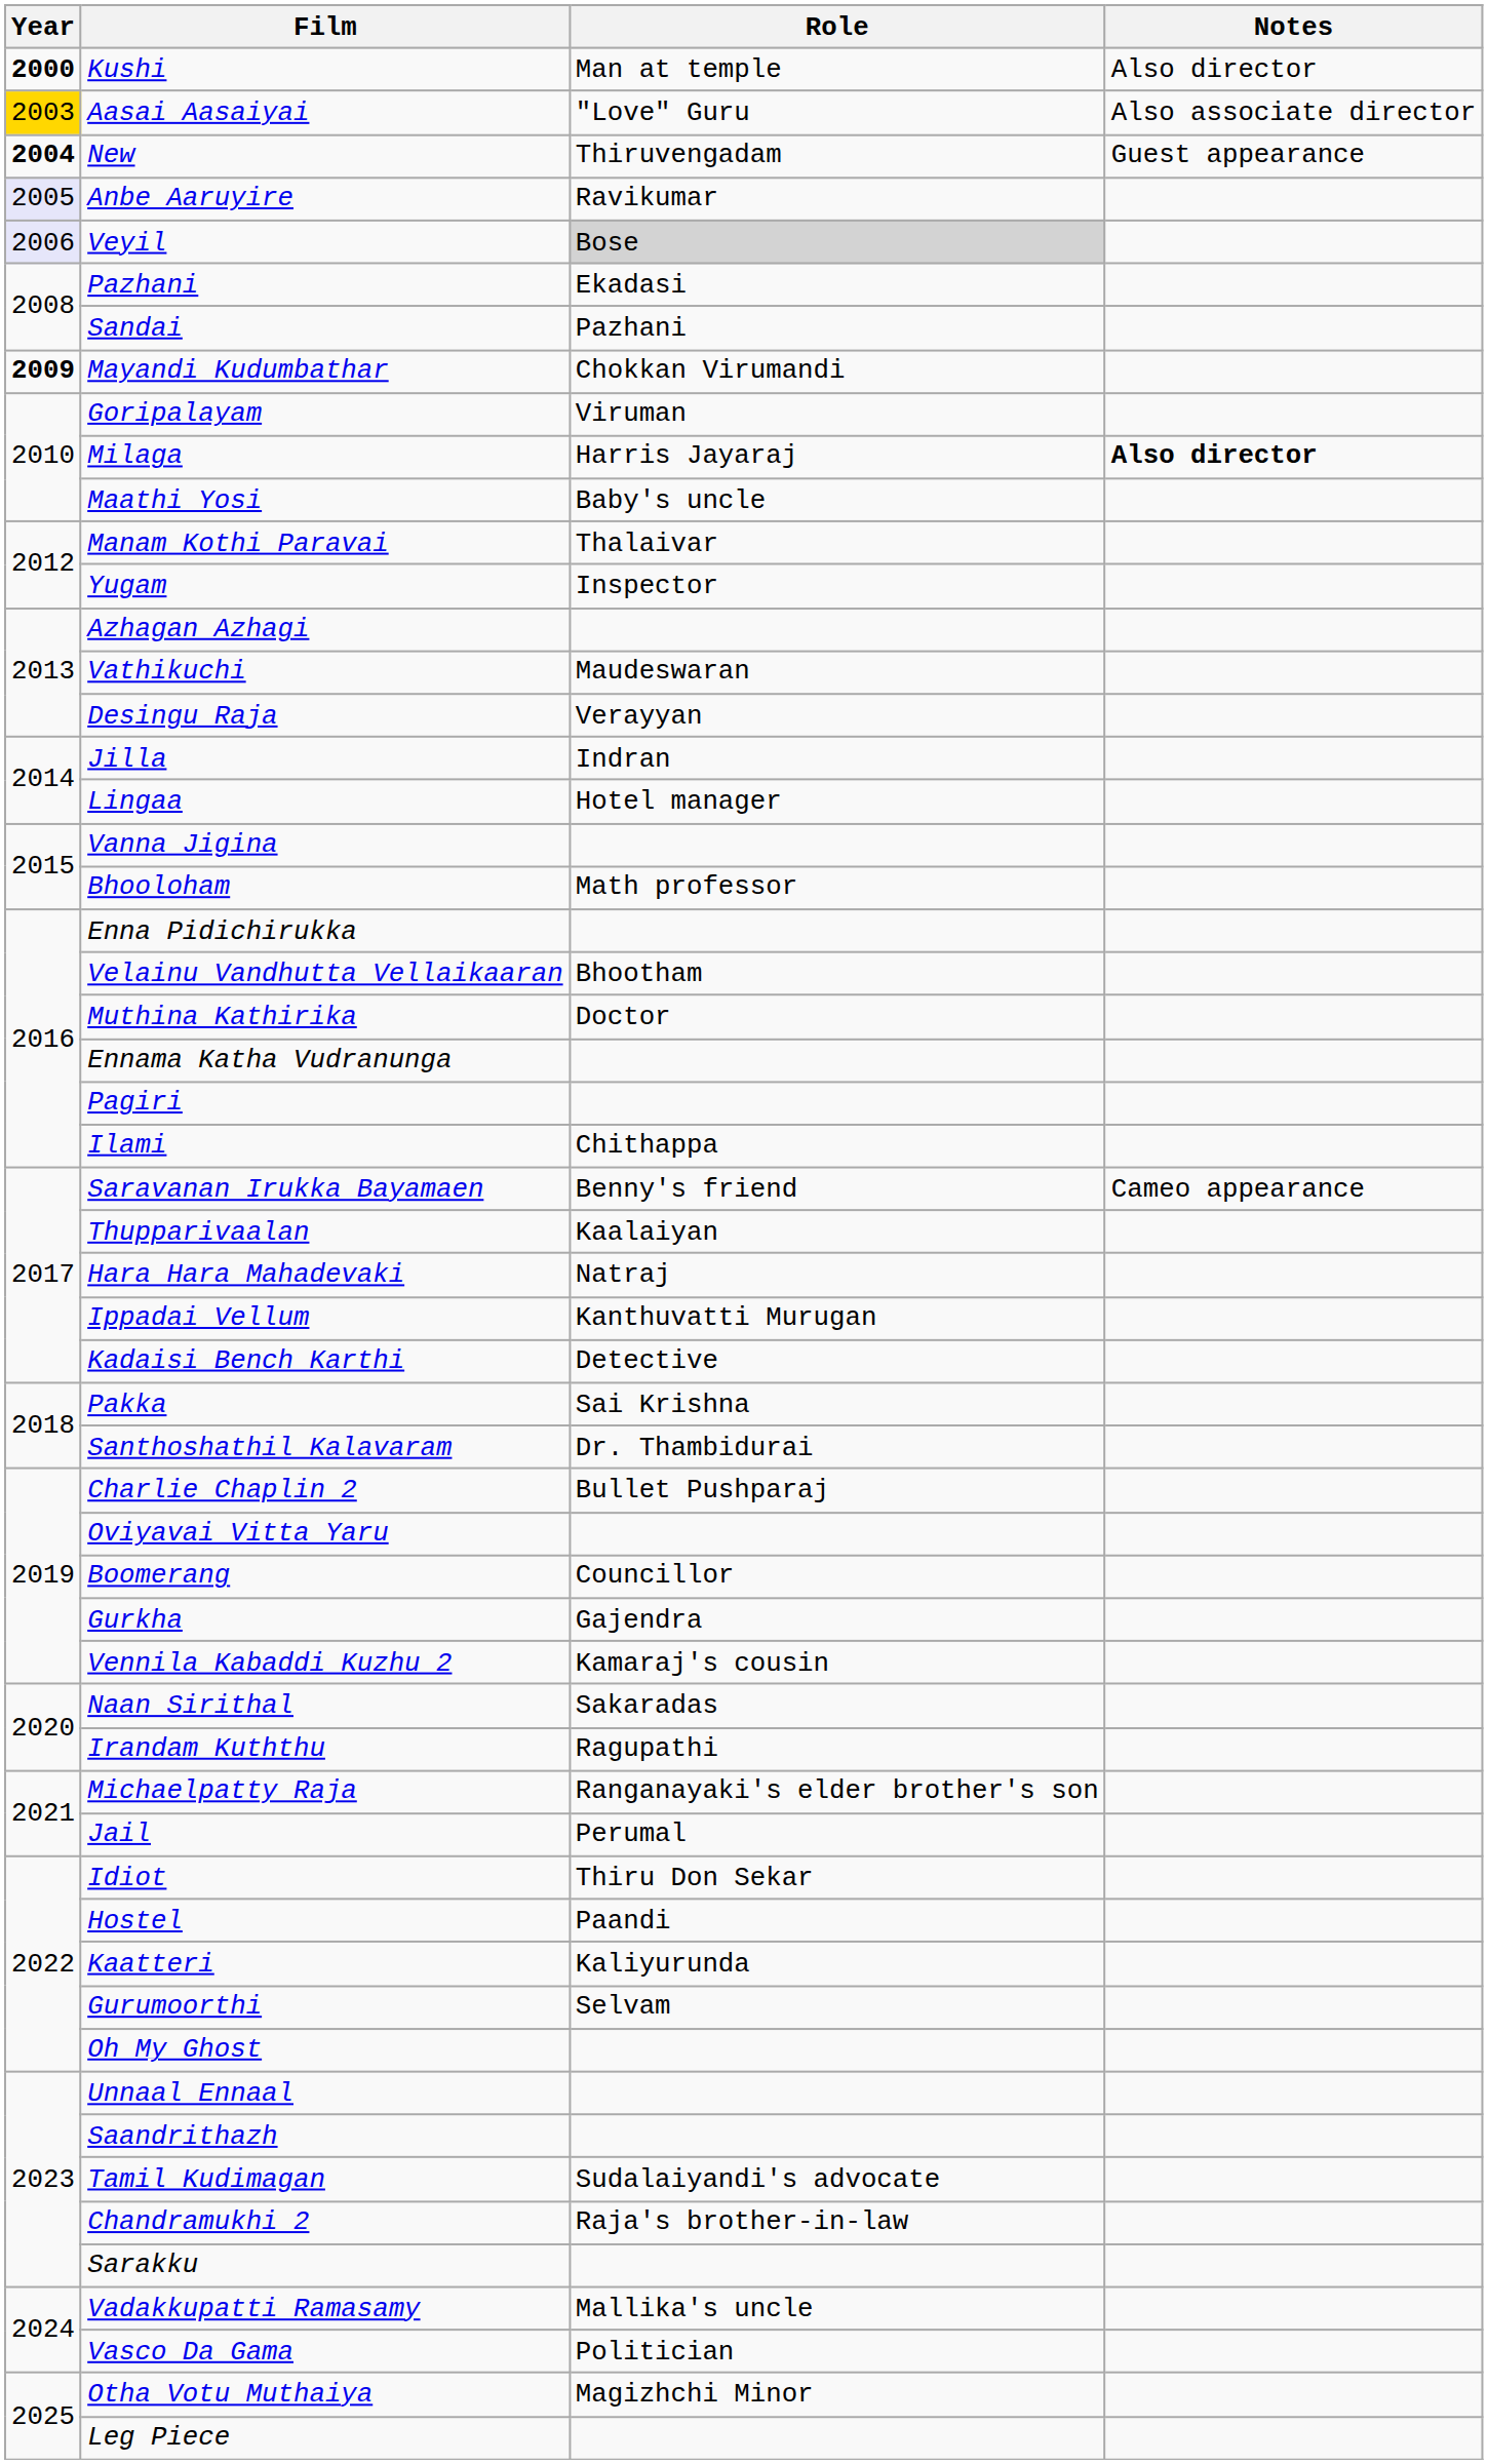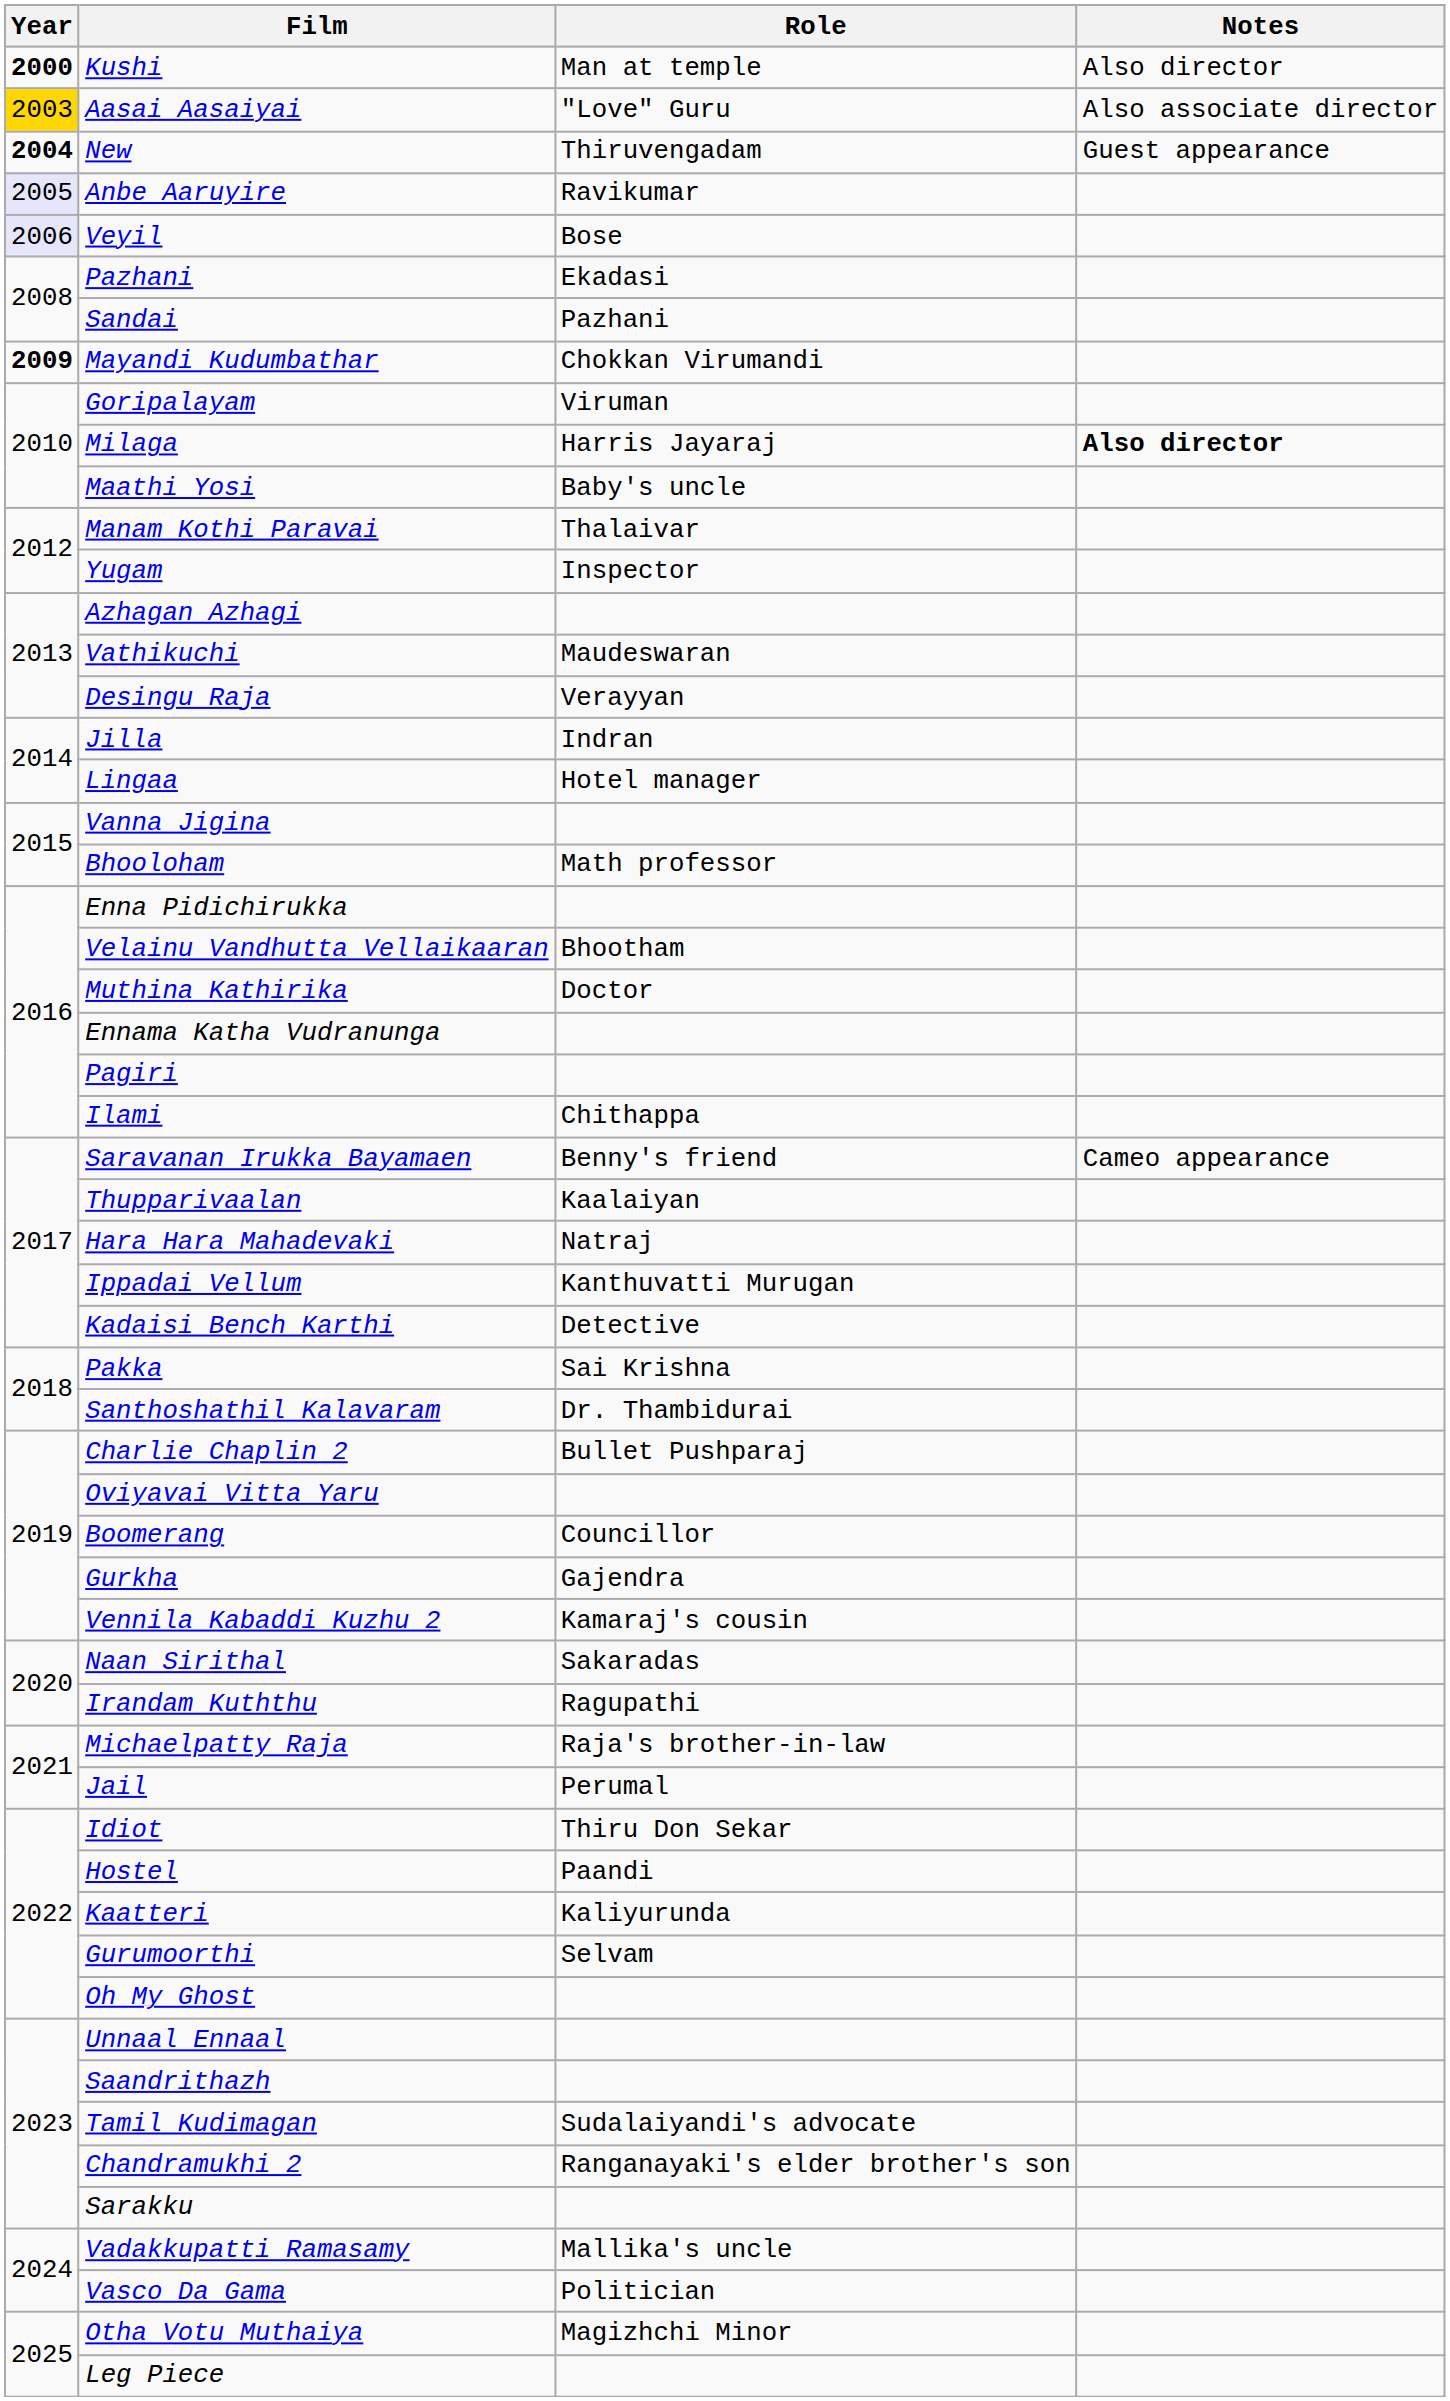 <table class="wikitable sortable" class="wikitable">
 <tr style="background:#ccc; text-align:center;">
 <th>Year</th>
 <th>Film</th>
 <th>Role</th>
 <th>Notes</th>
 </tr>
 <tr>
 <td><strong>2000</strong></td>
 <td><em><a href='#'>Kushi</a></em></td>
 <td>Man at temple</td>
 <td>Also director</td>
 </tr>
 <tr>
 <td style="background: gold;">2003</td>
 <td><em><a href='#'>Aasai Aasaiyai</a></em></td>
 <td>"Love" Guru</td>
 <td>Also associate director</td>
 </tr>
 <tr>
 <td><strong>2004</strong></td>
 <td><em><a href='#'>New</a></em></td>
 <td>Thiruvengadam</td>
 <td>Guest appearance</td>
 </tr>
 <tr>
 <td style="background: lavender;">2005</td>
 <td><em><a href='#'>Anbe Aaruyire</a></em></td>
 <td>Ravikumar</td>
 <td></td>
 </tr>
 <tr>
 <td style="background: lavender;">2006</td>
 <td><em><a href='#'>Veyil</a></em></td>
-<td style="background: lightgrey;">Bose</td>
+<td>Bose</td>
 <td></td>
 </tr>
 <tr>
 <td rowspan="2">2008</td>
 <td><em><a href='#'>Pazhani</a></em></td>
 <td>Ekadasi</td>
 <td></td>
 </tr>
 <tr>
 <td><em><a href='#'>Sandai</a></em></td>
 <td>Pazhani</td>
 <td></td>
 </tr>
 <tr>
 <td><strong>2009</strong></td>
 <td><em><a href='#'>Mayandi Kudumbathar</a></em></td>
 <td>Chokkan Virumandi</td>
 <td></td>
 </tr>
 <tr>
 <td rowspan="3">2010</td>
 <td><em><a href='#'>Goripalayam</a></em></td>
 <td>Viruman</td>
 <td></td>
 </tr>
 <tr>
 <td><em><a href='#'>Milaga</a></em></td>
 <td>Harris Jayaraj</td>
 <td><strong>Also director</strong></td>
 </tr>
 <tr>
 <td><em><a href='#'>Maathi Yosi</a></em></td>
 <td>Baby's uncle</td>
 <td></td>
 </tr>
 <tr>
 <td rowspan="2">2012</td>
 <td><em><a href='#'>Manam Kothi Paravai</a></em></td>
 <td>Thalaivar</td>
 <td></td>
 </tr>
 <tr>
 <td><em><a href='#'>Yugam</a></em></td>
 <td>Inspector</td>
 <td></td>
 </tr>
 <tr>
 <td rowspan="3">2013</td>
 <td><em><a href='#'>Azhagan Azhagi</a></em></td>
 <td></td>
 <td></td>
 </tr>
 <tr>
 <td><em><a href='#'>Vathikuchi</a></em></td>
 <td>Maudeswaran</td>
 <td></td>
 </tr>
 <tr>
 <td><em><a href='#'>Desingu Raja</a></em></td>
 <td>Verayyan</td>
 <td></td>
 </tr>
 <tr>
 <td rowspan="2">2014</td>
 <td><em><a href='#'>Jilla</a></em></td>
 <td>Indran</td>
 <td></td>
 </tr>
 <tr>
 <td><em><a href='#'>Lingaa</a></em></td>
 <td>Hotel manager</td>
 <td></td>
 </tr>
 <tr>
 <td rowspan="2">2015</td>
 <td><em><a href='#'>Vanna Jigina</a></em></td>
 <td></td>
 <td></td>
 </tr>
 <tr>
 <td><em><a href='#'>Bhooloham</a></em></td>
 <td>Math professor</td>
 <td></td>
 </tr>
 <tr>
 <td rowspan="6">2016</td>
 <td><em>Enna Pidichirukka</em></td>
 <td></td>
 <td></td>
 </tr>
 <tr>
 <td><em><a href='#'>Velainu Vandhutta Vellaikaaran</a></em></td>
 <td>Bhootham</td>
 <td></td>
 </tr>
 <tr>
 <td><em><a href='#'>Muthina Kathirika</a></em></td>
 <td>Doctor</td>
 <td></td>
 </tr>
 <tr>
 <td><em>Ennama Katha Vudranunga</em></td>
 <td></td>
 <td></td>
 </tr>
 <tr>
 <td><em><a href='#'>Pagiri</a></em></td>
 <td></td>
 <td></td>
 </tr>
 <tr>
 <td><em><a href='#'>Ilami</a></em></td>
 <td>Chithappa</td>
 <td></td>
 </tr>
 <tr>
 <td rowspan="5">2017</td>
 <td><em><a href='#'>Saravanan Irukka Bayamaen</a></em></td>
 <td>Benny's friend</td>
 <td>Cameo appearance</td>
 </tr>
 <tr>
 <td><em><a href='#'>Thupparivaalan</a></em></td>
 <td>Kaalaiyan</td>
 <td></td>
 </tr>
 <tr>
 <td><em><a href='#'>Hara Hara Mahadevaki</a></em></td>
 <td>Natraj</td>
 <td></td>
 </tr>
 <tr>
 <td><em><a href='#'>Ippadai Vellum</a></em></td>
 <td>Kanthuvatti Murugan</td>
 <td></td>
 </tr>
 <tr>
 <td><em><a href='#'>Kadaisi Bench Karthi</a></em></td>
 <td>Detective</td>
 <td></td>
 </tr>
 <tr>
 <td rowspan="2">2018</td>
 <td><em><a href='#'>Pakka</a></em></td>
 <td>Sai Krishna</td>
 <td></td>
 </tr>
 <tr>
 <td><em><a href='#'>Santhoshathil Kalavaram</a></em></td>
 <td>Dr. Thambidurai</td>
 <td></td>
 </tr>
 <tr>
 <td rowspan="5">2019</td>
 <td><em><a href='#'>Charlie Chaplin 2</a></em></td>
 <td>Bullet Pushparaj</td>
 <td></td>
 </tr>
 <tr>
 <td><em><a href='#'>Oviyavai Vitta Yaru</a></em></td>
 <td></td>
 <td></td>
 </tr>
 <tr>
 <td><em><a href='#'>Boomerang</a></em></td>
 <td>Councillor</td>
 <td></td>
 </tr>
 <tr>
 <td><em><a href='#'>Gurkha</a></em></td>
 <td>Gajendra</td>
 <td></td>
 </tr>
 <tr>
 <td><em><a href='#'>Vennila Kabaddi Kuzhu 2</a></em></td>
 <td>Kamaraj's cousin</td>
 <td></td>
 </tr>
 <tr>
 <td rowspan="2">2020</td>
 <td><em><a href='#'>Naan Sirithal</a></em></td>
 <td>Sakaradas</td>
 <td></td>
 </tr>
 <tr>
 <td><em><a href='#'>Irandam Kuththu</a></em></td>
 <td>Ragupathi</td>
 <td></td>
 </tr>
 <tr>
 <td rowspan="2">2021</td>
 <td><em><a href='#'>Michaelpatty Raja</a></em></td>
-<td>Ranganayaki's elder brother's son</td>
+<td>Raja's brother-in-law</td>
 <td></td>
 </tr>
 <tr>
 <td><em><a href='#'>Jail</a></em></td>
 <td>Perumal</td>
 <td></td>
 </tr>
 <tr>
 <td rowspan="5">2022</td>
 <td><em><a href='#'>Idiot</a></em></td>
 <td>Thiru Don Sekar</td>
 <td></td>
 </tr>
 <tr>
 <td><em><a href='#'>Hostel</a></em></td>
 <td>Paandi</td>
 <td></td>
 </tr>
 <tr>
 <td><em><a href='#'>Kaatteri</a></em></td>
 <td>Kaliyurunda</td>
 <td></td>
 </tr>
 <tr>
 <td><em><a href='#'>Gurumoorthi</a></em></td>
 <td>Selvam</td>
 <td></td>
 </tr>
 <tr>
 <td><em><a href='#'>Oh My Ghost</a></em></td>
 <td></td>
 </tr>
 <tr>
 <td rowspan="5">2023</td>
 <td><em><a href='#'>Unnaal Ennaal</a></em></td>
 <td></td>
 <td></td>
 </tr>
 <tr>
 <td><em><a href='#'>Saandrithazh</a></em></td>
 <td></td>
 <td></td>
 </tr>
 <tr>
 <td><em><a href='#'>Tamil Kudimagan</a></em></td>
 <td>Sudalaiyandi's advocate</td>
 <td></td>
 </tr>
 <tr>
 <td><em><a href='#'>Chandramukhi 2</a></em></td>
-<td>Raja's brother-in-law</td>
+<td>Ranganayaki's elder brother's son</td>
 <td></td>
 </tr>
 <tr>
 <td><em>Sarakku</em></td>
 <td></td>
 <td></td>
 </tr>
 <tr>
 <td rowspan="2">2024</td>
 <td><em><a href='#'>Vadakkupatti Ramasamy</a></em></td>
 <td>Mallika's uncle</td>
 <td></td>
 </tr>
 <tr>
 <td><em><a href='#'>Vasco Da Gama</a></em></td>
 <td>Politician</td>
 <td></td>
 </tr>
 <tr>
 <td rowspan="2">2025</td>
 <td><em><a href='#'>Otha Votu Muthaiya</a></em></td>
 <td>Magizhchi Minor</td>
 <td></td>
 </tr>
 <tr>
 <td><em>Leg Piece</em></td>
 <td></td>
 <td></td>
 </tr>
 <tr>
 </tr>
 </table>
